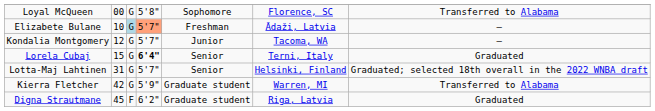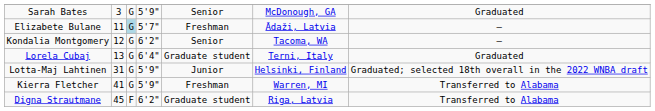 <table class="wikitable sortable" border="1" style="text-align: center;">
 <tr align=center>
 </tr>
 <tr>
-<td>Loyal McQueen</td>
-<td>00</td>
+<td>Sarah Bates</td>
+<td>3</td>
 <td>G</td>
-<td>5'8"</td>
-<td>Sophomore</td>
-<td><a href='#'>Florence, SC</a></td>
-<td>Transferred to <a href='#'>Alabama</a></td>
+<td>5'9"</td>
+<td> Senior</td>
+<td><a href='#'>McDonough, GA</a></td>
+<td>Graduated</td>
 </tr>
 <tr>
 <td>Elizabete Bulane</td>
-<td>10</td>
+<td>11</td>
 <td style="background: lightblue;">G</td>
-<td style="background: lightsalmon;">5'7"</td>
+<td>5'7"</td>
 <td>Freshman</td>
 <td><a href='#'>Ādaži, Latvia</a></td>
 <td>—</td>
 </tr>
 <tr>
 <td>Kondalia Montgomery</td>
 <td>12</td>
 <td>G</td>
-<td>5'7"</td>
-<td>Junior</td>
+<td>6'2"</td>
+<td>Senior</td>
 <td><a href='#'>Tacoma, WA</a></td>
 <td>—</td>
 </tr>
 <tr>
 <td><a href='#'>Lorela Cubaj</a></td>
-<td>15</td>
+<td>13</td>
 <td>G</td>
-<td><strong>6'4"</strong></td>
-<td> Senior</td>
+<td>6'4"</td>
+<td>Graduate student</td>
 <td><a href='#'>Terni, Italy</a></td>
 <td>Graduated</td>
 </tr>
 <tr>
 <td>Lotta-Maj Lahtinen</td>
 <td>31</td>
 <td>G</td>
-<td>5'7"</td>
-<td>Senior</td>
+<td>5'9"</td>
+<td>Junior</td>
 <td><a href='#'>Helsinki, Finland</a></td>
 <td>Graduated; selected 18th overall in the <a href='#'>2022 WNBA draft</a></td>
 </tr>
 <tr>
 <td>Kierra Fletcher</td>
-<td>42</td>
+<td>41</td>
 <td>G</td>
 <td>5'9"</td>
-<td>Graduate student</td>
+<td>Freshman</td>
 <td><a href='#'>Warren, MI</a></td>
 <td>Transferred to <a href='#'>Alabama</a></td>
 </tr>
 <tr>
 <td><a href='#'>Digna Strautmane</a></td>
 <td>45</td>
 <td>F</td>
 <td>6'2"</td>
 <td>Graduate student</td>
 <td><a href='#'>Riga, Latvia</a></td>
-<td>Graduated</td>
+<td>Transferred to <a href='#'>Alabama</a></td>
 </tr>
 </table>
